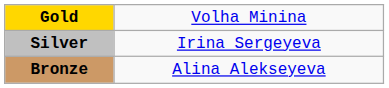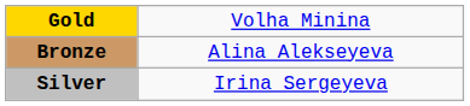 <table class="wikitable" style="text-align:center; " width="35%">
 <tr>
 <td bgcolor="gold"><strong>Gold</strong></td>
 <td><a href='#'>Volha Minina</a><br>  <small><em></em></small></td>
 </tr>
 <tr>
+<td bgcolor="CC9966"><strong>Bronze</strong></td>
+<td><a href='#'>Alina Alekseyeva</a><br>  <small><em></em></small></td>
+</tr>
+<tr>
 <td bgcolor="silver"><strong>Silver</strong></td>
 <td><a href='#'>Irina Sergeyeva</a><br>  <small><em></em></small></td>
 </tr>
-<tr>
-<td bgcolor="CC9966"><strong>Bronze</strong></td>
-<td><a href='#'>Alina Alekseyeva</a><br>  <small><em></em></small></td>
-</tr>
 </table>
